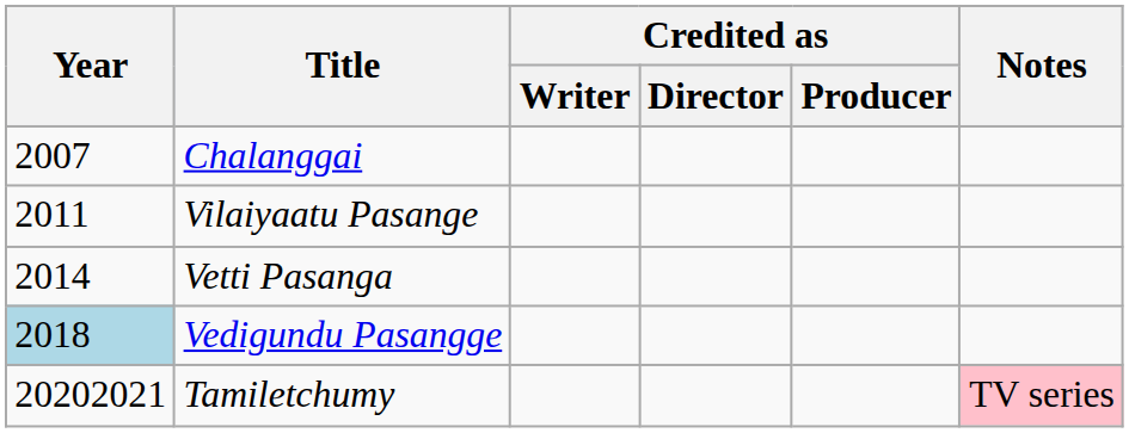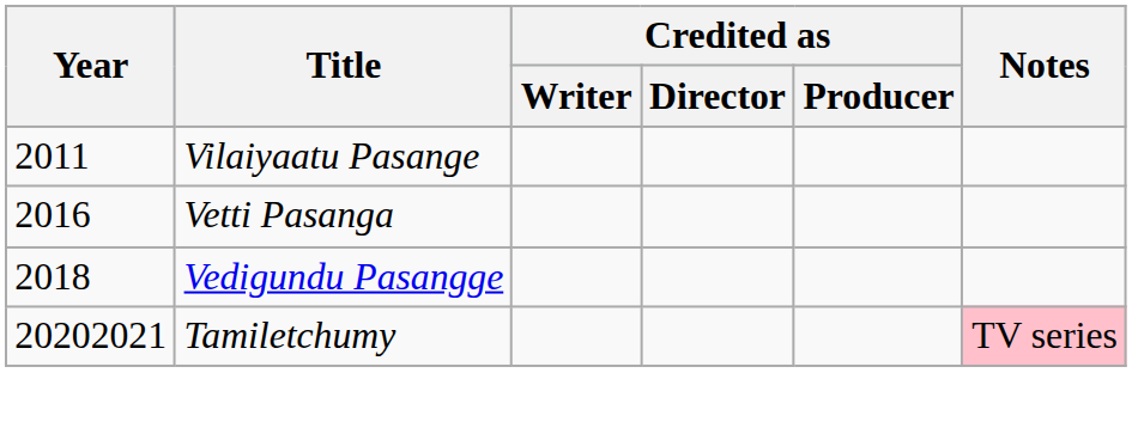 <table class="wikitable">
 <tr style="background:#B0C4DE; text-align:center;">
 <th rowspan="2" scope="col">Year</th>
 <th rowspan="2" scope="col">Title</th>
 <th scope="col"  colspan="3">Credited as</th>
 <th rowspan="2" class="unsortable" scope="col">Notes</th>
 </tr>
 <tr>
 <th>Writer</th>
 <th>Director</th>
 <th>Producer</th>
 </tr>
 <tr>
-<td>2007</td>
-<td><em><a href='#'>Chalanggai</a></em></td>
-<td></td>
-<td></td>
-<td></td>
-<td></td>
-</tr>
-<tr>
 <td>2011</td>
 <td><em>Vilaiyaatu Pasange</em></td>
 <td></td>
 <td></td>
 <td></td>
 <td></td>
 </tr>
 <tr>
-<td>2014</td>
+<td>2016</td>
 <td><em>Vetti Pasanga</em></td>
 <td></td>
 <td></td>
 <td></td>
 <td></td>
 </tr>
 <tr>
-<td style="background: lightblue;">2018</td>
+<td>2018</td>
 <td><em><a href='#'>Vedigundu Pasangge</a></em></td>
 <td></td>
 <td></td>
 <td></td>
 <td></td>
 </tr>
 <tr>
 <td>20202021</td>
 <td><em>Tamiletchumy</em></td>
 <td></td>
 <td></td>
 <td></td>
 <td style="background: pink;">TV series</td>
 </tr>
 </table>
